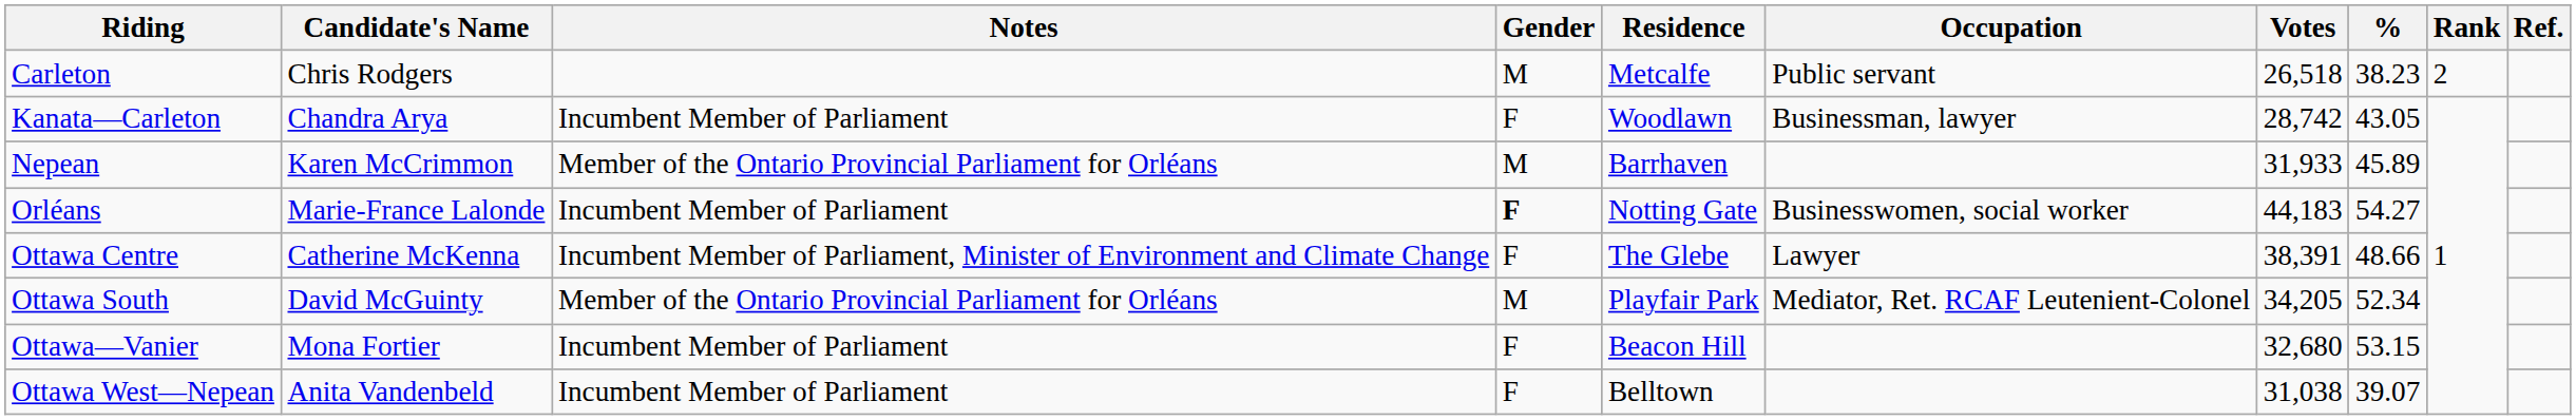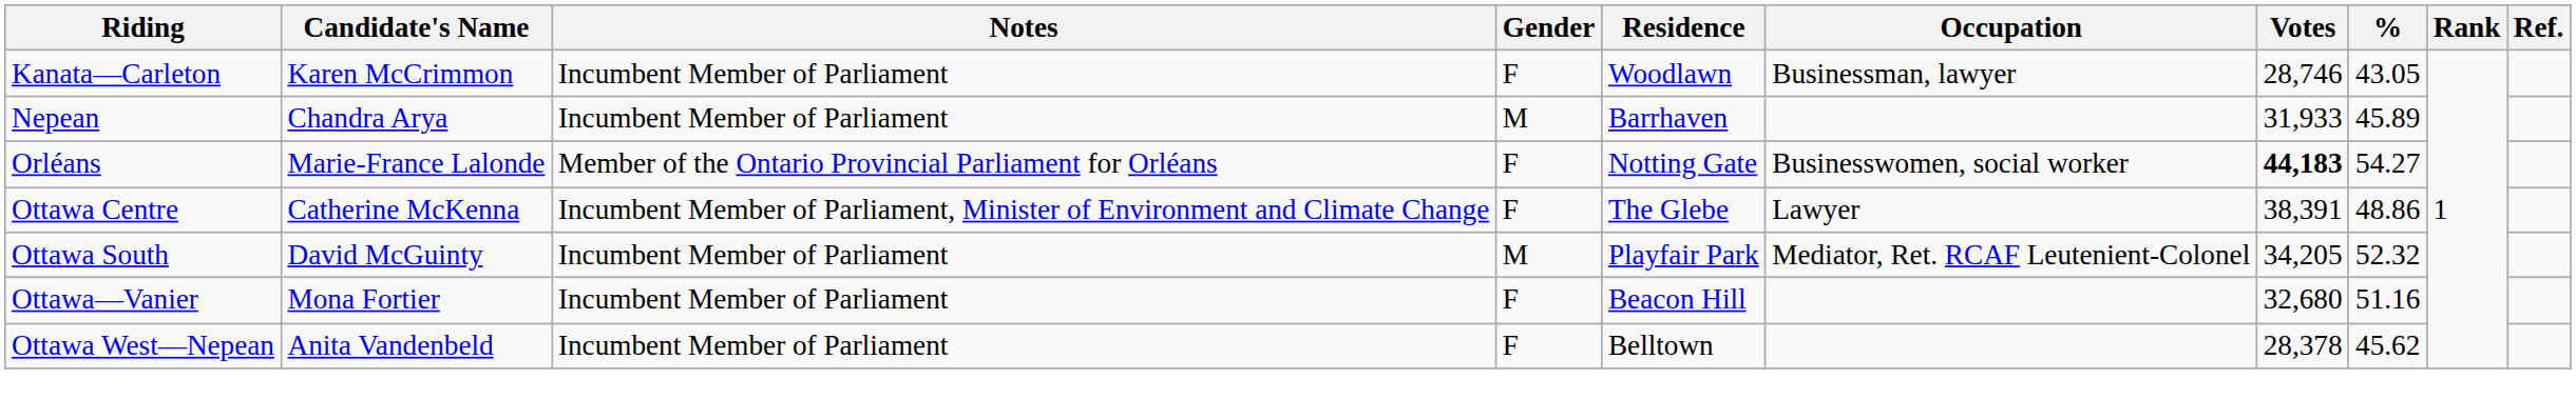 <table class="wikitable sortable">
 <tr>
 <th>Riding</th>
 <th>Candidate's Name</th>
 <th>Notes</th>
 <th>Gender</th>
 <th>Residence</th>
 <th>Occupation</th>
 <th>Votes</th>
 <th>%</th>
 <th>Rank</th>
 <th>Ref.</th>
 </tr>
 <tr>
-<td><a href='#'>Carleton</a></td>
-<td>Chris Rodgers</td>
-<td></td>
-<td>M</td>
-<td><a href='#'>Metcalfe</a></td>
-<td>Public servant</td>
-<td>26,518</td>
-<td>38.23</td>
-<td>2</td>
-<td></td>
-</tr>
-<tr>
 <td><a href='#'>Kanata—Carleton</a></td>
-<td><a href='#'>Chandra Arya</a></td>
+<td><a href='#'>Karen McCrimmon</a></td>
 <td>Incumbent Member of Parliament</td>
 <td>F</td>
 <td><a href='#'>Woodlawn</a></td>
 <td>Businessman, lawyer</td>
-<td>28,742</td>
+<td>28,746</td>
 <td>43.05</td>
 <td rowspan="7">1</td>
 <td></td>
 </tr>
 <tr>
 <td><a href='#'>Nepean</a></td>
-<td><a href='#'>Karen McCrimmon</a></td>
-<td>Member of the <a href='#'>Ontario Provincial Parliament</a> for <a href='#'>Orléans</a></td>
+<td><a href='#'>Chandra Arya</a></td>
+<td>Incumbent Member of Parliament</td>
 <td>M</td>
 <td><a href='#'>Barrhaven</a></td>
 <td></td>
 <td>31,933</td>
 <td>45.89</td>
 <td></td>
 </tr>
 <tr>
 <td><a href='#'>Orléans</a></td>
 <td><a href='#'>Marie-France Lalonde</a></td>
-<td>Incumbent Member of Parliament</td>
-<td><strong>F</strong></td>
+<td>Member of the <a href='#'>Ontario Provincial Parliament</a> for <a href='#'>Orléans</a></td>
+<td>F</td>
 <td><a href='#'>Notting Gate</a></td>
 <td>Businesswomen, social worker</td>
-<td>44,183</td>
+<td><strong>44,183</strong></td>
 <td>54.27</td>
 <td></td>
 </tr>
 <tr>
 <td><a href='#'>Ottawa Centre</a></td>
 <td><a href='#'>Catherine McKenna</a></td>
 <td>Incumbent Member of Parliament, <a href='#'>Minister of Environment and Climate Change</a></td>
 <td>F</td>
 <td><a href='#'>The Glebe</a></td>
 <td>Lawyer</td>
 <td>38,391</td>
-<td>48.66</td>
+<td>48.86</td>
 <td></td>
 </tr>
 <tr>
 <td><a href='#'>Ottawa South</a></td>
 <td><a href='#'>David McGuinty</a></td>
-<td>Member of the <a href='#'>Ontario Provincial Parliament</a> for <a href='#'>Orléans</a></td>
+<td>Incumbent Member of Parliament</td>
 <td>M</td>
 <td><a href='#'>Playfair Park</a></td>
 <td>Mediator, Ret. <a href='#'>RCAF</a> Leutenient-Colonel</td>
 <td>34,205</td>
-<td>52.34</td>
+<td>52.32</td>
 <td></td>
 </tr>
 <tr>
 <td><a href='#'>Ottawa—Vanier</a></td>
 <td><a href='#'>Mona Fortier</a></td>
 <td>Incumbent Member of Parliament</td>
 <td>F</td>
 <td><a href='#'>Beacon Hill</a></td>
 <td></td>
 <td>32,680</td>
-<td>53.15</td>
+<td>51.16</td>
 <td></td>
 </tr>
 <tr>
 <td><a href='#'>Ottawa West—Nepean</a></td>
 <td><a href='#'>Anita Vandenbeld</a></td>
 <td>Incumbent Member of Parliament</td>
 <td>F</td>
 <td>Belltown</td>
 <td></td>
-<td>31,038</td>
-<td>39.07</td>
+<td>28,378</td>
+<td>45.62</td>
 <td></td>
 </tr>
 </table>
